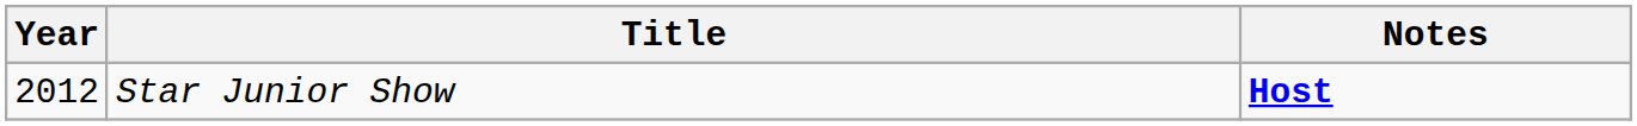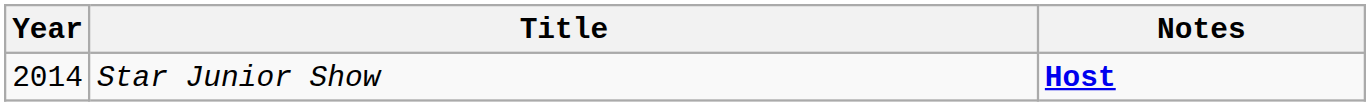 <table class="wikitable" style="width:600px">
 <tr>
 <th width=10>Year</th>
 <th>Title</th>
 <th>Notes</th>
 </tr>
 <tr>
-<td>2012</td>
+<td>2014</td>
 <td><em>Star Junior Show</em></td>
 <td><strong><a href='#'>Host</a></strong></td>
 </tr>
 </table>
